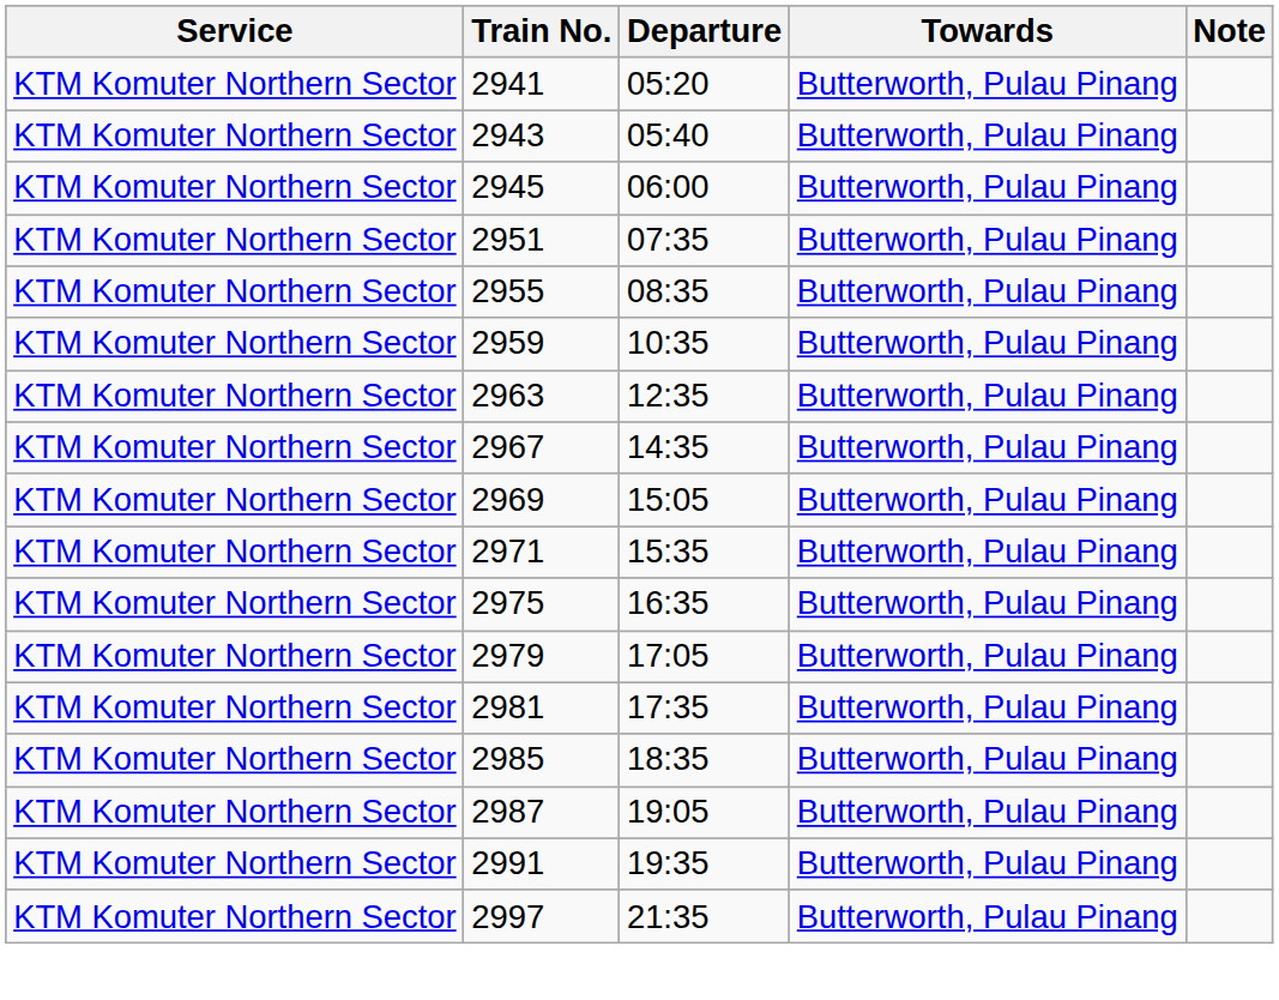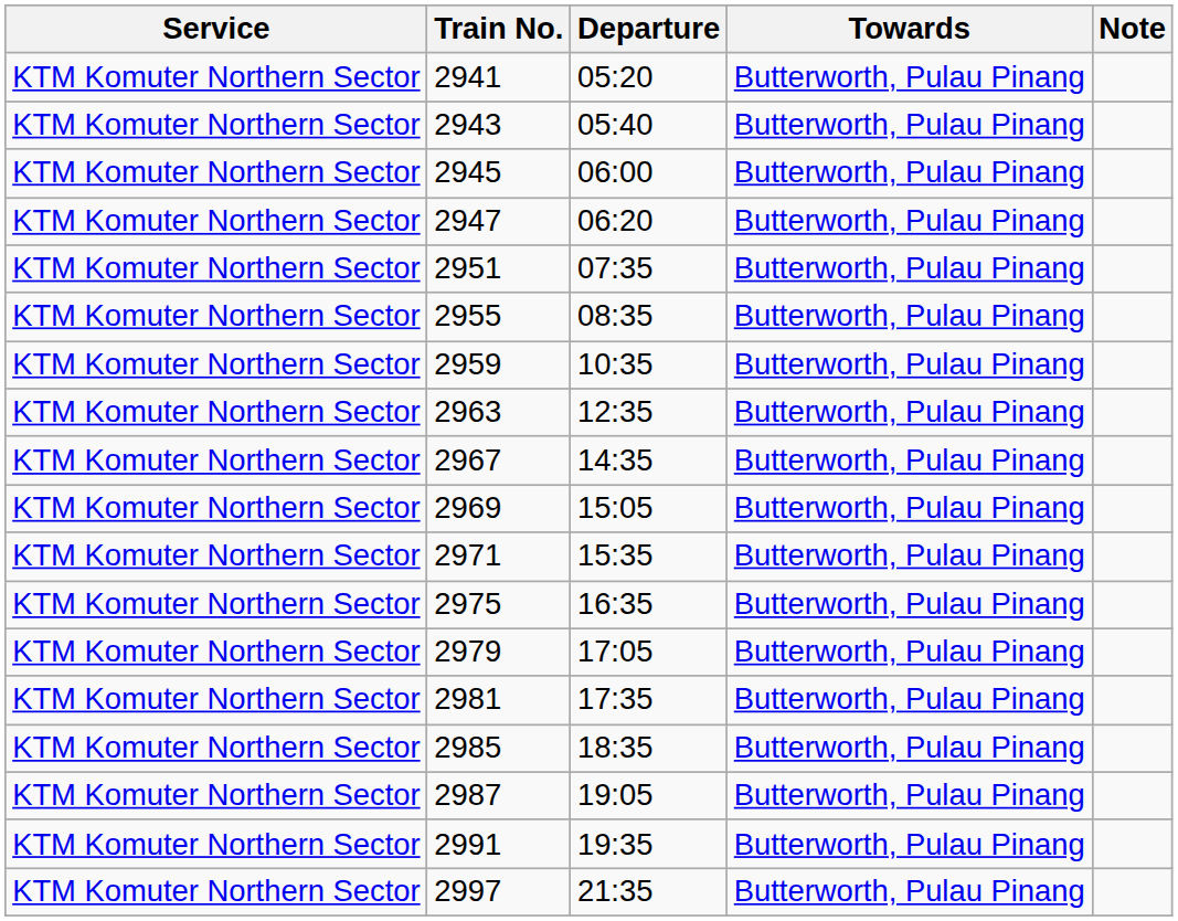 <table class="wikitable">
 <tr>
 <th>Service</th>
 <th>Train No.</th>
 <th>Departure</th>
 <th>Towards</th>
 <th>Note</th>
 </tr>
 <tr>
 <td><a href='#'>KTM Komuter Northern Sector</a></td>
 <td>2941</td>
 <td>05:20</td>
 <td><a href='#'>Butterworth, Pulau Pinang</a></td>
 <td></td>
 </tr>
 <tr>
 <td><a href='#'>KTM Komuter Northern Sector</a></td>
 <td>2943</td>
 <td>05:40</td>
 <td><a href='#'>Butterworth, Pulau Pinang</a></td>
 <td></td>
 </tr>
 <tr>
 <td><a href='#'>KTM Komuter Northern Sector</a></td>
 <td>2945</td>
 <td>06:00</td>
+<td><a href='#'>Butterworth, Pulau Pinang</a></td>
+<td></td>
+</tr>
+<tr>
+<td><a href='#'>KTM Komuter Northern Sector</a></td>
+<td>2947</td>
+<td>06:20</td>
 <td><a href='#'>Butterworth, Pulau Pinang</a></td>
 <td></td>
 </tr>
 <tr>
 <td><a href='#'>KTM Komuter Northern Sector</a></td>
 <td>2951</td>
 <td>07:35</td>
 <td><a href='#'>Butterworth, Pulau Pinang</a></td>
 <td></td>
 </tr>
 <tr>
 <td><a href='#'>KTM Komuter Northern Sector</a></td>
 <td>2955</td>
 <td>08:35</td>
 <td><a href='#'>Butterworth, Pulau Pinang</a></td>
 <td></td>
 </tr>
 <tr>
 <td><a href='#'>KTM Komuter Northern Sector</a></td>
 <td>2959</td>
 <td>10:35</td>
 <td><a href='#'>Butterworth, Pulau Pinang</a></td>
 <td></td>
 </tr>
 <tr>
 <td><a href='#'>KTM Komuter Northern Sector</a></td>
 <td>2963</td>
 <td>12:35</td>
 <td><a href='#'>Butterworth, Pulau Pinang</a></td>
 <td></td>
 </tr>
 <tr>
 <td><a href='#'>KTM Komuter Northern Sector</a></td>
 <td>2967</td>
 <td>14:35</td>
 <td><a href='#'>Butterworth, Pulau Pinang</a></td>
 <td></td>
 </tr>
 <tr>
 <td><a href='#'>KTM Komuter Northern Sector</a></td>
 <td>2969</td>
 <td>15:05</td>
 <td><a href='#'>Butterworth, Pulau Pinang</a></td>
 <td></td>
 </tr>
 <tr>
 <td><a href='#'>KTM Komuter Northern Sector</a></td>
 <td>2971</td>
 <td>15:35</td>
 <td><a href='#'>Butterworth, Pulau Pinang</a></td>
 <td></td>
 </tr>
 <tr>
 <td><a href='#'>KTM Komuter Northern Sector</a></td>
 <td>2975</td>
 <td>16:35</td>
 <td><a href='#'>Butterworth, Pulau Pinang</a></td>
 <td></td>
 </tr>
 <tr>
 <td><a href='#'>KTM Komuter Northern Sector</a></td>
 <td>2979</td>
 <td>17:05</td>
 <td><a href='#'>Butterworth, Pulau Pinang</a></td>
 <td></td>
 </tr>
 <tr>
 <td><a href='#'>KTM Komuter Northern Sector</a></td>
 <td>2981</td>
 <td>17:35</td>
 <td><a href='#'>Butterworth, Pulau Pinang</a></td>
 <td></td>
 </tr>
 <tr>
 <td><a href='#'>KTM Komuter Northern Sector</a></td>
 <td>2985</td>
 <td>18:35</td>
 <td><a href='#'>Butterworth, Pulau Pinang</a></td>
 <td></td>
 </tr>
 <tr>
 <td><a href='#'>KTM Komuter Northern Sector</a></td>
 <td>2987</td>
 <td>19:05</td>
 <td><a href='#'>Butterworth, Pulau Pinang</a></td>
 <td></td>
 </tr>
 <tr>
 <td><a href='#'>KTM Komuter Northern Sector</a></td>
 <td>2991</td>
 <td>19:35</td>
 <td><a href='#'>Butterworth, Pulau Pinang</a></td>
 <td></td>
 </tr>
 <tr>
 <td><a href='#'>KTM Komuter Northern Sector</a></td>
 <td>2997</td>
 <td>21:35</td>
 <td><a href='#'>Butterworth, Pulau Pinang</a></td>
 <td></td>
 </tr>
 </table>
